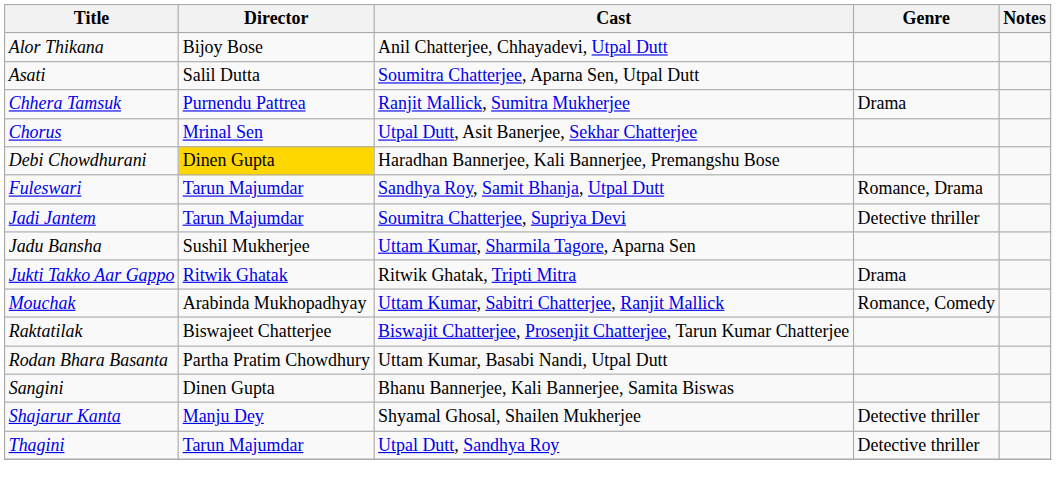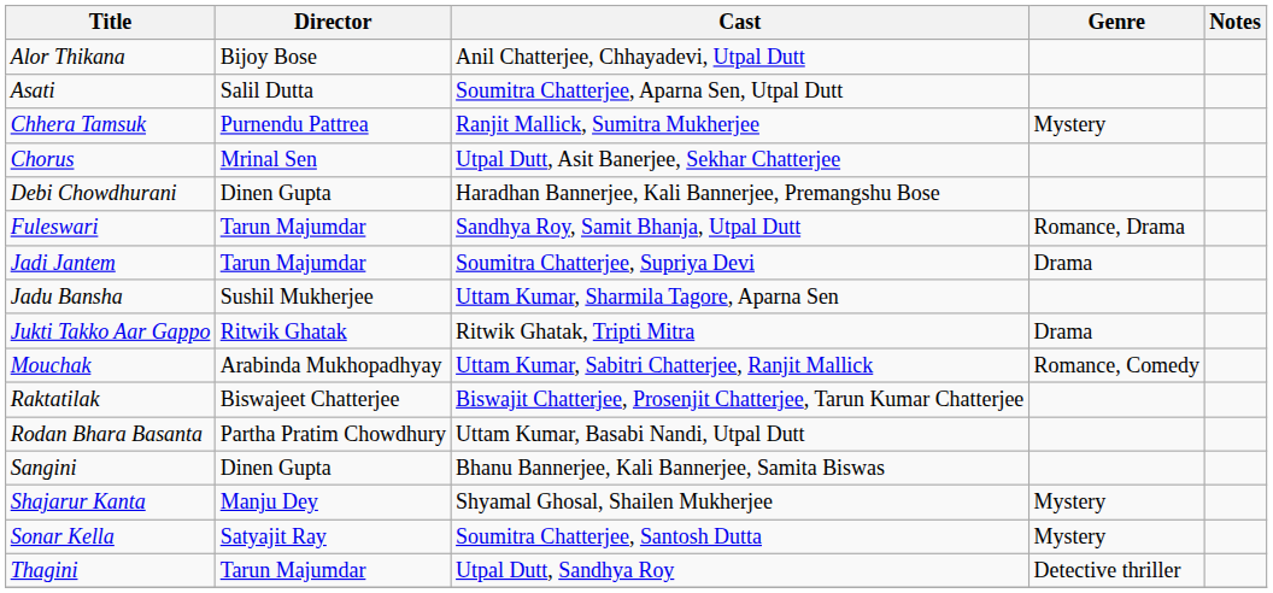 <table class="wikitable sortable" border="0">
 <tr>
 <th>Title</th>
 <th>Director</th>
 <th>Cast</th>
 <th>Genre</th>
 <th>Notes</th>
 </tr>
 <tr>
 <td><em>Alor Thikana</em></td>
 <td>Bijoy Bose</td>
 <td>Anil Chatterjee, Chhayadevi, <a href='#'>Utpal Dutt</a></td>
 <td></td>
 <td></td>
 </tr>
 <tr>
 <td><em>Asati</em></td>
 <td>Salil Dutta</td>
 <td><a href='#'>Soumitra Chatterjee</a>, Aparna Sen, Utpal Dutt</td>
 <td></td>
 <td></td>
 </tr>
 <tr>
 <td><em><a href='#'>Chhera Tamsuk</a></em></td>
 <td><a href='#'>Purnendu Pattrea</a></td>
 <td><a href='#'>Ranjit Mallick</a>, <a href='#'>Sumitra Mukherjee</a></td>
-<td>Drama</td>
+<td>Mystery</td>
 <td></td>
 </tr>
 <tr>
 <td><em><a href='#'>Chorus</a></em></td>
 <td><a href='#'>Mrinal Sen</a></td>
 <td><a href='#'>Utpal Dutt</a>, Asit Banerjee, <a href='#'>Sekhar Chatterjee</a></td>
 <td></td>
 <td></td>
 </tr>
 <tr>
 <td><em>Debi Chowdhurani</em></td>
-<td style="background: gold;">Dinen Gupta</td>
+<td>Dinen Gupta</td>
 <td>Haradhan Bannerjee, Kali Bannerjee, Premangshu Bose</td>
 <td></td>
 <td></td>
 </tr>
 <tr>
 <td><em><a href='#'>Fuleswari</a></em></td>
 <td><a href='#'>Tarun Majumdar</a></td>
 <td><a href='#'>Sandhya Roy</a>, <a href='#'>Samit Bhanja</a>, <a href='#'>Utpal Dutt</a></td>
 <td>Romance, Drama</td>
 <td></td>
 </tr>
 <tr>
 <td><em><a href='#'>Jadi Jantem</a></em></td>
 <td><a href='#'>Tarun Majumdar</a></td>
 <td><a href='#'>Soumitra Chatterjee</a>, <a href='#'>Supriya Devi</a></td>
-<td>Detective thriller</td>
+<td>Drama</td>
 <td></td>
 </tr>
 <tr>
 <td><em>Jadu Bansha</em></td>
 <td>Sushil Mukherjee</td>
 <td><a href='#'>Uttam Kumar</a>, <a href='#'>Sharmila Tagore</a>, Aparna Sen</td>
 <td></td>
 <td></td>
 </tr>
 <tr>
 <td><em><a href='#'>Jukti Takko Aar Gappo</a></em></td>
 <td><a href='#'>Ritwik Ghatak</a></td>
 <td>Ritwik Ghatak, <a href='#'>Tripti Mitra</a></td>
 <td>Drama</td>
 <td></td>
 </tr>
 <tr>
 <td><em><a href='#'>Mouchak</a></em></td>
 <td>Arabinda Mukhopadhyay</td>
 <td><a href='#'>Uttam Kumar</a>, <a href='#'>Sabitri Chatterjee</a>, <a href='#'>Ranjit Mallick</a></td>
 <td>Romance, Comedy</td>
 <td></td>
 </tr>
 <tr>
 <td><em>Raktatilak</em></td>
 <td>Biswajeet Chatterjee</td>
 <td><a href='#'>Biswajit Chatterjee</a>, <a href='#'>Prosenjit Chatterjee</a>, Tarun Kumar Chatterjee</td>
 <td></td>
 <td></td>
 </tr>
 <tr>
 <td><em>Rodan Bhara Basanta</em></td>
 <td>Partha Pratim Chowdhury</td>
 <td>Uttam Kumar, Basabi Nandi, Utpal Dutt</td>
 <td></td>
 <td></td>
 </tr>
 <tr>
 <td><em>Sangini</em></td>
 <td>Dinen Gupta</td>
 <td>Bhanu Bannerjee, Kali Bannerjee, Samita Biswas</td>
 <td></td>
 <td></td>
 </tr>
 <tr>
 <td><em><a href='#'>Shajarur Kanta</a></em></td>
 <td><a href='#'>Manju Dey</a></td>
 <td>Shyamal Ghosal, Shailen Mukherjee</td>
-<td>Detective thriller</td>
+<td>Mystery</td>
+<td></td>
+</tr>
+<tr>
+<td><em><a href='#'>Sonar Kella</a></em></td>
+<td><a href='#'>Satyajit Ray</a></td>
+<td><a href='#'>Soumitra Chatterjee</a>, <a href='#'>Santosh Dutta</a></td>
+<td>Mystery</td>
 <td></td>
 </tr>
 <tr>
 <td><em><a href='#'>Thagini</a></em></td>
 <td><a href='#'>Tarun Majumdar</a></td>
 <td><a href='#'>Utpal Dutt</a>, <a href='#'>Sandhya Roy</a></td>
 <td>Detective thriller</td>
 <td></td>
 </tr>
 <tr>
 </tr>
 </table>
